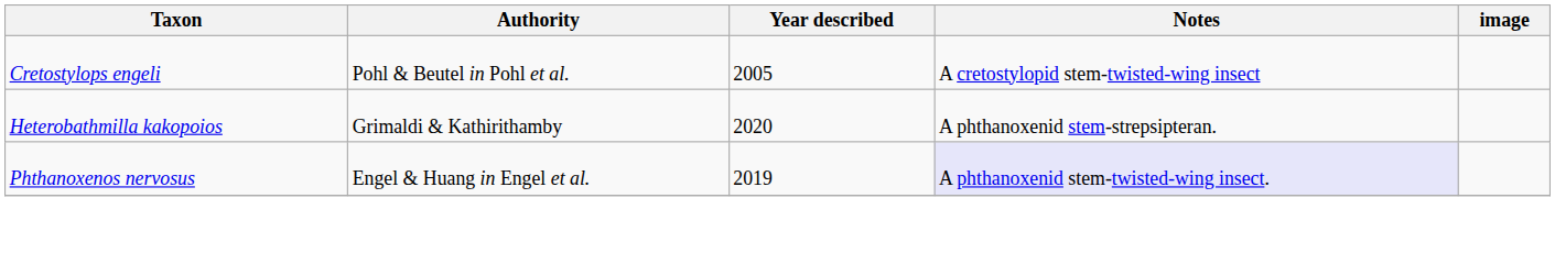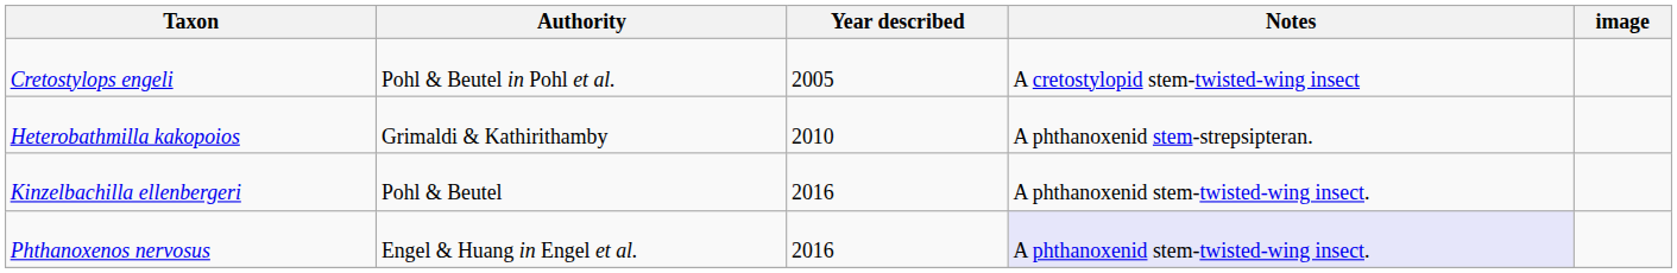 <table class="wikitable sortable" align="center" width="100%">
 <tr>
 <th>Taxon</th>
 <th>Authority</th>
 <th>Year described</th>
 <th>Notes</th>
 <th>image</th>
 </tr>
 <tr>
 <td><br><em><a href='#'>Cretostylops engeli</a></em></td>
 <td><br>Pohl & Beutel <em>in</em> Pohl <em>et al.</em></td>
 <td><br>2005</td>
 <td><br>A <a href='#'>cretostylopid</a> stem-<a href='#'>twisted-wing insect</a></td>
 <td></td>
 </tr>
 <tr>
 <td><br><em><a href='#'>Heterobathmilla kakopoios</a></em></td>
 <td><br>Grimaldi & Kathirithamby</td>
-<td><br>2020</td>
+<td><br>2010</td>
 <td><br>A phthanoxenid <a href='#'>stem</a>-strepsipteran.</td>
+<td></td>
+</tr>
+<tr>
+<td><br><em><a href='#'>Kinzelbachilla ellenbergeri</a></em></td>
+<td><br>Pohl & Beutel</td>
+<td><br>2016</td>
+<td><br>A phthanoxenid  stem-<a href='#'>twisted-wing insect</a>.</td>
 <td></td>
 </tr>
 <tr>
 <td><br><em><a href='#'>Phthanoxenos nervosus</a></em></td>
 <td><br>Engel & Huang <em>in</em> Engel <em>et al.</em></td>
-<td><br>2019</td>
+<td><br>2016</td>
 <td style="background: lavender;"><br>A <a href='#'>phthanoxenid</a> stem-<a href='#'>twisted-wing insect</a>.</td>
 <td></td>
 </tr>
 <tr>
 </tr>
 </table>
